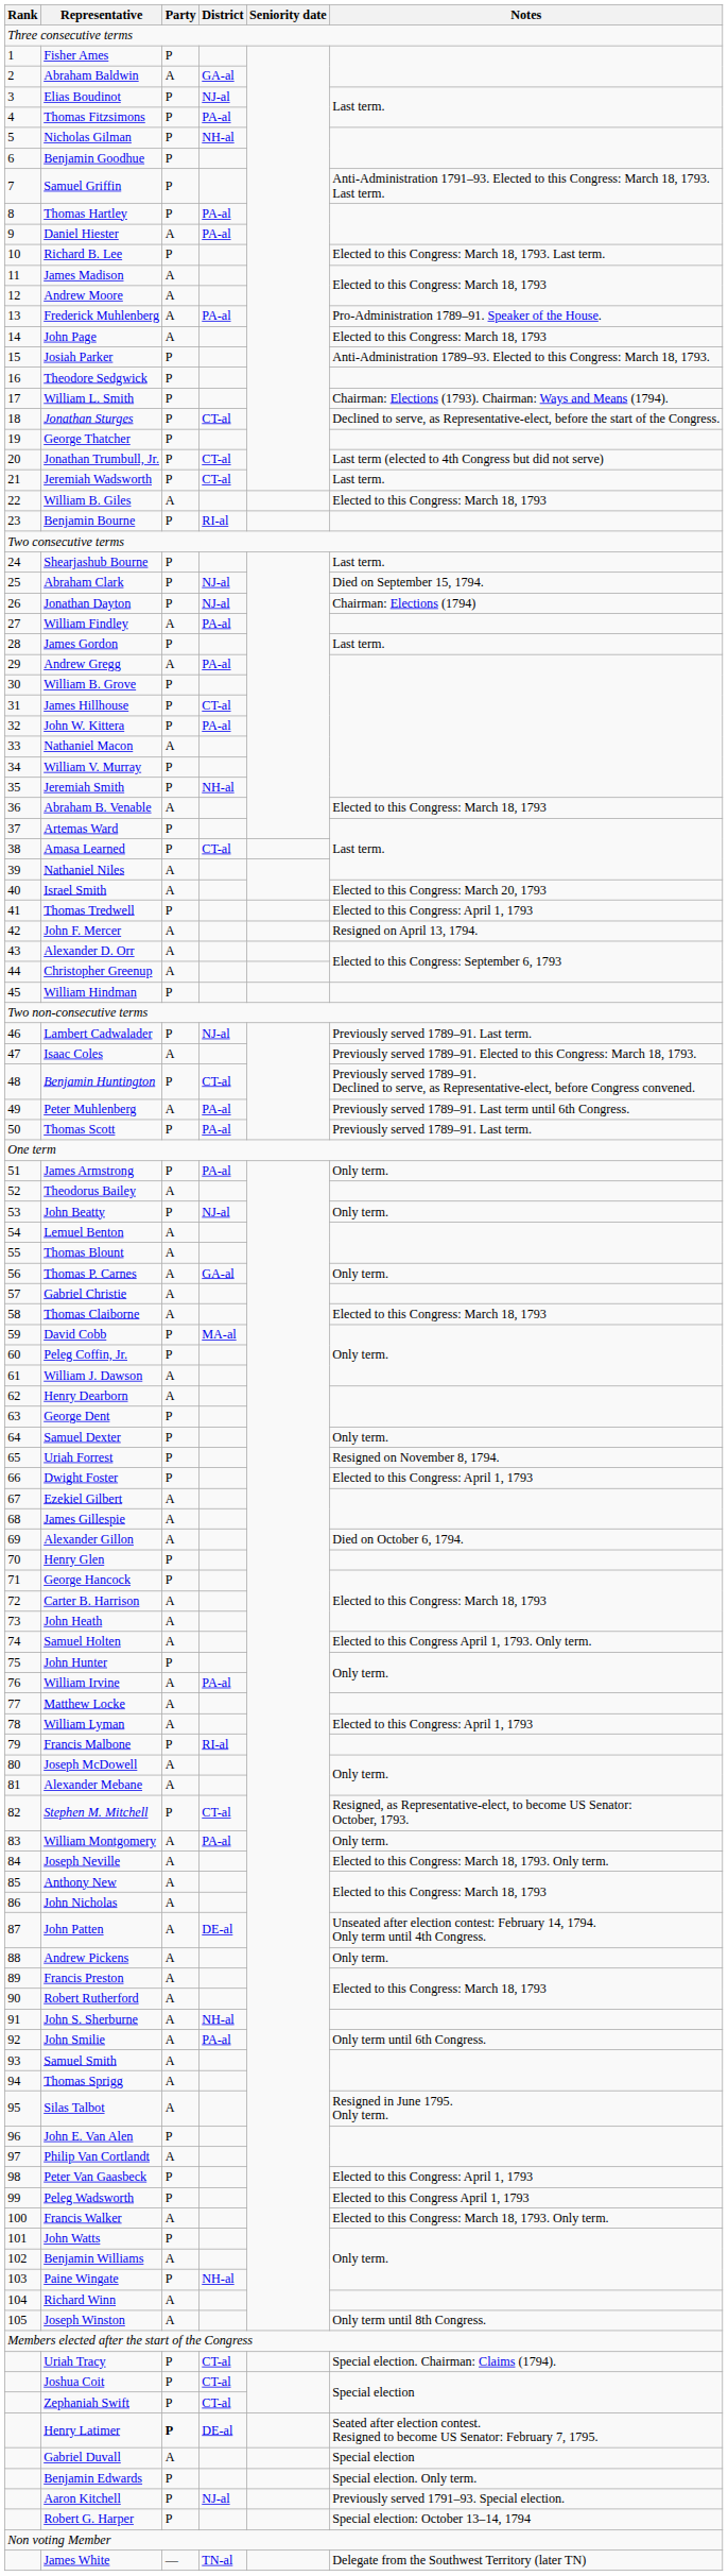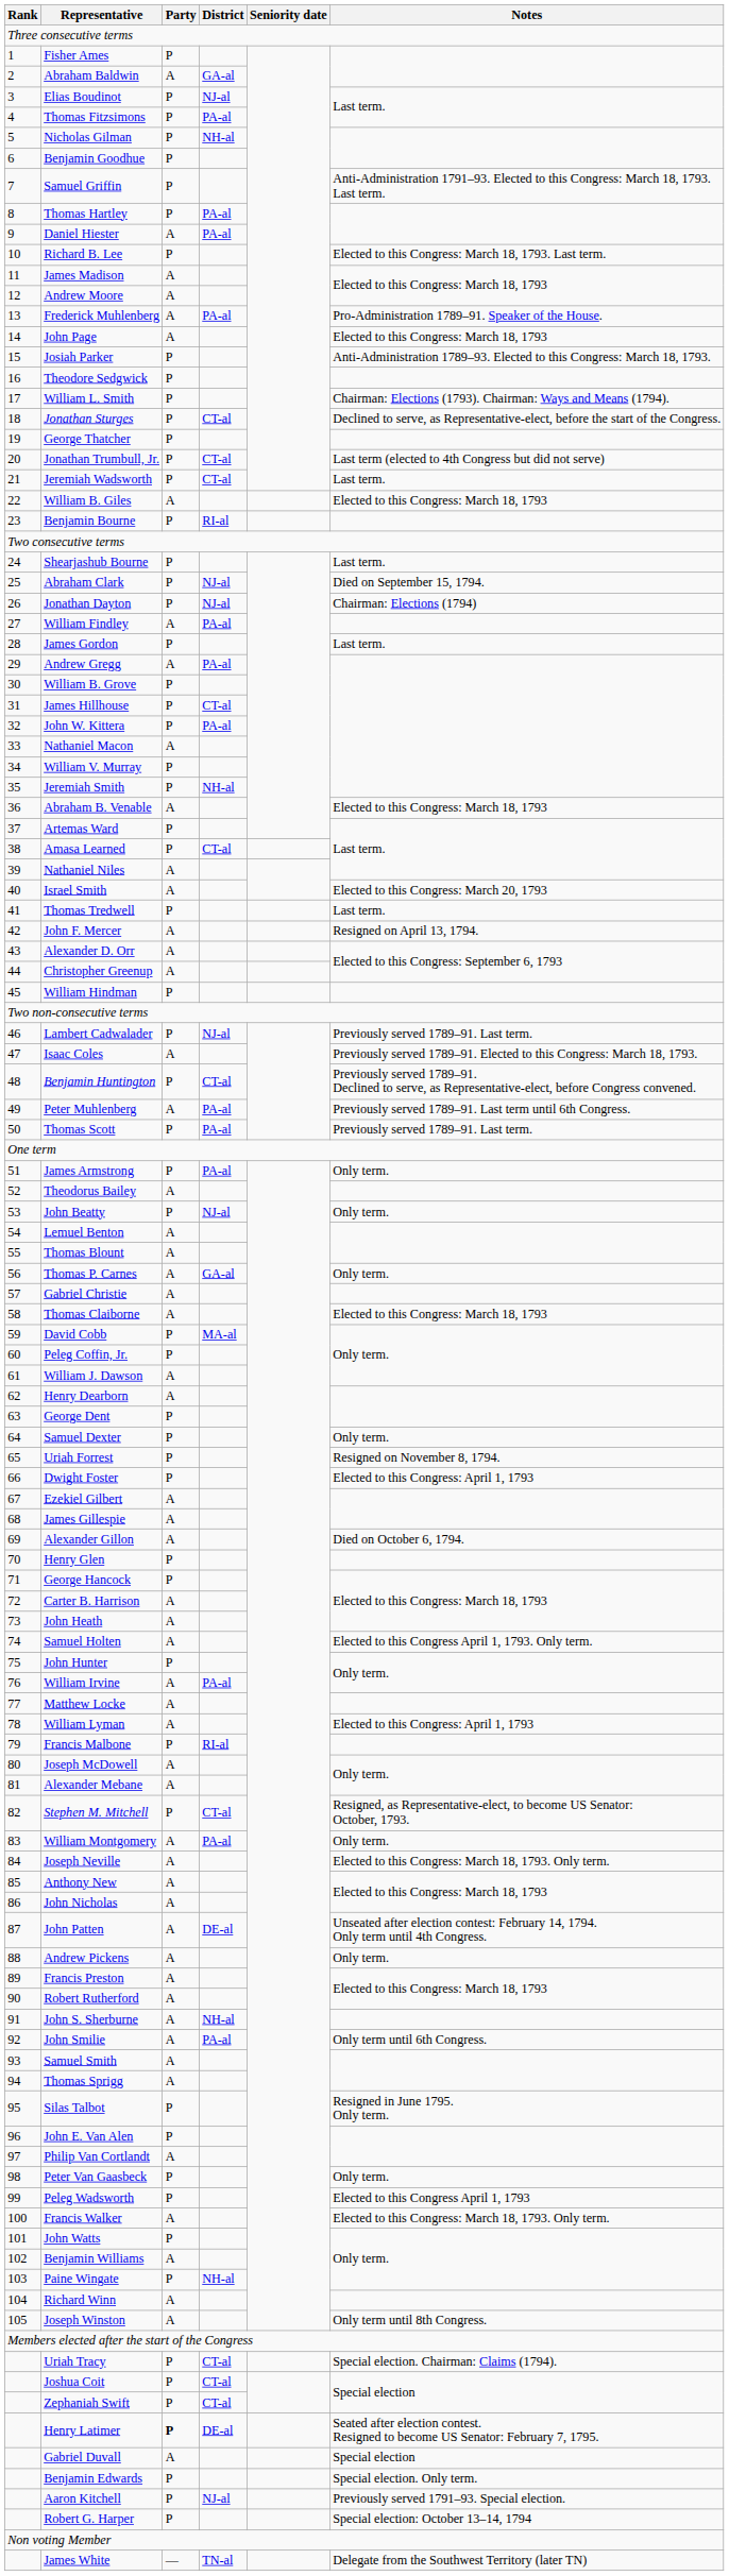 <table class="wikitable sortable">
 <tr valign=bottom>
 <th>Rank</th>
 <th>Representative</th>
 <th>Party</th>
 <th>District</th>
 <th>Seniority date</th>
 <th>Notes</th>
 </tr>
 <tr>
 <td colspan="6"><em>Three consecutive terms</em></td>
 </tr>
 <tr>
 <td>1</td>
 <td><a href='#'>Fisher Ames</a></td>
 <td>P</td>
 <td></td>
 <td rowspan=21></td>
 <td rowspan=2></td>
 </tr>
 <tr>
 <td>2</td>
 <td><a href='#'>Abraham Baldwin</a></td>
 <td>A</td>
 <td><a href='#'>GA-al</a></td>
 </tr>
 <tr>
 <td>3</td>
 <td><a href='#'>Elias Boudinot</a></td>
 <td>P</td>
 <td><a href='#'>NJ-al</a></td>
 <td rowspan=2>Last term.</td>
 </tr>
 <tr>
 <td>4</td>
 <td><a href='#'>Thomas Fitzsimons</a></td>
 <td>P</td>
 <td><a href='#'>PA-al</a></td>
 </tr>
 <tr>
 <td>5</td>
 <td><a href='#'>Nicholas Gilman</a></td>
 <td>P</td>
 <td><a href='#'>NH-al</a></td>
 <td rowspan=2></td>
 </tr>
 <tr>
 <td>6</td>
 <td><a href='#'>Benjamin Goodhue</a></td>
 <td>P</td>
 <td></td>
 </tr>
 <tr>
 <td>7</td>
 <td><a href='#'>Samuel Griffin</a></td>
 <td>P</td>
 <td></td>
 <td>Anti-Administration 1791–93. Elected to this Congress: March 18, 1793.<br>Last term.</td>
 </tr>
 <tr>
 <td>8</td>
 <td><a href='#'>Thomas Hartley</a></td>
 <td>P</td>
 <td><a href='#'>PA-al</a></td>
 <td rowspan=2></td>
 </tr>
 <tr>
 <td>9</td>
 <td><a href='#'>Daniel Hiester</a></td>
 <td>A</td>
 <td><a href='#'>PA-al</a></td>
 </tr>
 <tr>
 <td>10</td>
 <td><a href='#'>Richard B. Lee</a></td>
 <td>P</td>
 <td></td>
 <td>Elected to this Congress: March 18, 1793. Last term.</td>
 </tr>
 <tr>
 <td>11</td>
 <td><a href='#'>James Madison</a></td>
 <td>A</td>
 <td></td>
 <td rowspan=2>Elected to this Congress: March 18, 1793</td>
 </tr>
 <tr>
 <td>12</td>
 <td><a href='#'>Andrew Moore</a></td>
 <td>A</td>
 <td></td>
 </tr>
 <tr>
 <td>13</td>
 <td><a href='#'>Frederick Muhlenberg</a></td>
 <td>A</td>
 <td><a href='#'>PA-al</a></td>
 <td>Pro-Administration 1789–91. <a href='#'>Speaker of the House</a>.</td>
 </tr>
 <tr>
 <td>14</td>
 <td><a href='#'>John Page</a></td>
 <td>A</td>
 <td></td>
 <td>Elected to this Congress: March 18, 1793</td>
 </tr>
 <tr>
 <td>15</td>
 <td><a href='#'>Josiah Parker</a></td>
 <td>P</td>
 <td></td>
 <td>Anti-Administration 1789–93. Elected to this Congress: March 18, 1793.</td>
 </tr>
 <tr>
 <td>16</td>
 <td><a href='#'>Theodore Sedgwick</a></td>
 <td>P</td>
 <td></td>
 <td></td>
 </tr>
 <tr>
 <td>17</td>
 <td><a href='#'>William L. Smith</a></td>
 <td>P</td>
 <td></td>
 <td>Chairman: <a href='#'>Elections</a> (1793). Chairman: <a href='#'>Ways and Means</a> (1794).</td>
 </tr>
 <tr>
 <td>18</td>
 <td><em><a href='#'>Jonathan Sturges</a></em></td>
 <td>P</td>
 <td><a href='#'>CT-al</a></td>
 <td>Declined to serve, as Representative-elect, before the start of the Congress.</td>
 </tr>
 <tr>
 <td>19</td>
 <td><a href='#'>George Thatcher</a></td>
 <td>P</td>
 <td></td>
 <td></td>
 </tr>
 <tr>
 <td>20</td>
 <td><a href='#'>Jonathan Trumbull, Jr.</a></td>
 <td>P</td>
 <td><a href='#'>CT-al</a></td>
 <td>Last term (elected to 4th Congress but did not serve)</td>
 </tr>
 <tr>
 <td>21</td>
 <td><a href='#'>Jeremiah Wadsworth</a></td>
 <td>P</td>
 <td><a href='#'>CT-al</a></td>
 <td>Last term.</td>
 </tr>
 <tr>
 <td>22</td>
 <td><a href='#'>William B. Giles</a></td>
 <td>A</td>
 <td></td>
 <td></td>
 <td>Elected to this Congress: March 18, 1793</td>
 </tr>
 <tr>
 <td>23</td>
 <td><a href='#'>Benjamin Bourne</a></td>
 <td>P</td>
 <td><a href='#'>RI-al</a></td>
 <td></td>
 <td></td>
 </tr>
 <tr>
 <td colspan="6"><em>Two consecutive terms</em></td>
 </tr>
 <tr>
 <td>24</td>
 <td><a href='#'>Shearjashub Bourne</a></td>
 <td>P</td>
 <td></td>
 <td rowspan=14></td>
 <td>Last term.</td>
 </tr>
 <tr>
 <td>25</td>
 <td><a href='#'>Abraham Clark</a></td>
 <td>P</td>
 <td><a href='#'>NJ-al</a></td>
 <td>Died on September 15, 1794.</td>
 </tr>
 <tr>
 <td>26</td>
 <td><a href='#'>Jonathan Dayton</a></td>
 <td>P</td>
 <td><a href='#'>NJ-al</a></td>
 <td>Chairman: <a href='#'>Elections</a> (1794)</td>
 </tr>
 <tr>
 <td>27</td>
 <td><a href='#'>William Findley</a></td>
 <td>A</td>
 <td><a href='#'>PA-al</a></td>
 <td></td>
 </tr>
 <tr>
 <td>28</td>
 <td><a href='#'>James Gordon</a></td>
 <td>P</td>
 <td></td>
 <td>Last term.</td>
 </tr>
 <tr>
 <td>29</td>
 <td><a href='#'>Andrew Gregg</a></td>
 <td>A</td>
 <td><a href='#'>PA-al</a></td>
 <td rowspan=7></td>
 </tr>
 <tr>
 <td>30</td>
 <td><a href='#'>William B. Grove</a></td>
 <td>P</td>
 <td></td>
 </tr>
 <tr>
 <td>31</td>
 <td><a href='#'>James Hillhouse</a></td>
 <td>P</td>
 <td><a href='#'>CT-al</a></td>
 </tr>
 <tr>
 <td>32</td>
 <td><a href='#'>John W. Kittera</a></td>
 <td>P</td>
 <td><a href='#'>PA-al</a></td>
 </tr>
 <tr>
 <td>33</td>
 <td><a href='#'>Nathaniel Macon</a></td>
 <td>A</td>
 <td></td>
 </tr>
 <tr>
 <td>34</td>
 <td><a href='#'>William V. Murray</a></td>
 <td>P</td>
 <td></td>
 </tr>
 <tr>
 <td>35</td>
 <td><a href='#'>Jeremiah Smith</a></td>
 <td>P</td>
 <td><a href='#'>NH-al</a></td>
 </tr>
 <tr>
 <td>36</td>
 <td><a href='#'>Abraham B. Venable</a></td>
 <td>A</td>
 <td></td>
 <td>Elected to this Congress: March 18, 1793</td>
 </tr>
 <tr>
 <td>37</td>
 <td><a href='#'>Artemas Ward</a></td>
 <td>P</td>
 <td></td>
 <td rowspan=3>Last term.</td>
 </tr>
 <tr>
 <td>38</td>
 <td><a href='#'>Amasa Learned</a></td>
 <td>P</td>
 <td><a href='#'>CT-al</a></td>
 <td></td>
 </tr>
 <tr>
 <td>39</td>
 <td><a href='#'>Nathaniel Niles</a></td>
 <td>A</td>
 <td></td>
 <td rowspan=2></td>
 </tr>
 <tr>
 <td>40</td>
 <td><a href='#'>Israel Smith</a></td>
 <td>A</td>
 <td></td>
 <td>Elected to this Congress: March 20, 1793</td>
 </tr>
 <tr>
 <td>41</td>
 <td><a href='#'>Thomas Tredwell</a></td>
 <td>P</td>
 <td></td>
 <td></td>
-<td>Elected to this Congress: April 1, 1793</td>
+<td>Last term.</td>
 </tr>
 <tr>
 <td>42</td>
 <td><a href='#'>John F. Mercer</a></td>
 <td>A</td>
 <td></td>
 <td></td>
 <td>Resigned on April 13, 1794.</td>
 </tr>
 <tr>
 <td>43</td>
 <td><a href='#'>Alexander D. Orr</a></td>
 <td>A</td>
 <td></td>
 <td></td>
 <td rowspan=2>Elected to this Congress: September 6, 1793</td>
 </tr>
 <tr>
 <td>44</td>
 <td><a href='#'>Christopher Greenup</a></td>
 <td>A</td>
 <td></td>
 <td></td>
 </tr>
 <tr>
 <td>45</td>
 <td><a href='#'>William Hindman</a></td>
 <td>P</td>
 <td></td>
 <td></td>
 <td></td>
 </tr>
 <tr>
 <td colspan="6"><em>Two non-consecutive terms</em></td>
 </tr>
 <tr>
 <td>46</td>
 <td><a href='#'>Lambert Cadwalader</a></td>
 <td>P</td>
 <td><a href='#'>NJ-al</a></td>
 <td rowspan=5></td>
 <td>Previously served 1789–91. Last term.</td>
 </tr>
 <tr>
 <td>47</td>
 <td><a href='#'>Isaac Coles</a></td>
 <td>A</td>
 <td></td>
 <td>Previously served 1789–91. Elected to this Congress: March 18, 1793.</td>
 </tr>
 <tr>
 <td>48</td>
 <td><em><a href='#'>Benjamin Huntington</a></em></td>
 <td>P</td>
 <td><a href='#'>CT-al</a></td>
 <td>Previously served 1789–91.<br>Declined to serve, as Representative-elect, before Congress convened.</td>
 </tr>
 <tr>
 <td>49</td>
 <td><a href='#'>Peter Muhlenberg</a></td>
 <td>A</td>
 <td><a href='#'>PA-al</a></td>
 <td>Previously served 1789–91. Last term until 6th Congress.</td>
 </tr>
 <tr>
 <td>50</td>
 <td><a href='#'>Thomas Scott</a></td>
 <td>P</td>
 <td><a href='#'>PA-al</a></td>
 <td>Previously served 1789–91. Last term.</td>
 </tr>
 <tr>
 <td colspan="6"><em>One term</em></td>
 </tr>
 <tr>
 <td>51</td>
 <td><a href='#'>James Armstrong</a></td>
 <td>P</td>
 <td><a href='#'>PA-al</a></td>
 <td rowspan=55></td>
 <td>Only term.</td>
 </tr>
 <tr>
 <td>52</td>
 <td><a href='#'>Theodorus Bailey</a></td>
 <td>A</td>
 <td></td>
 <td></td>
 </tr>
 <tr>
 <td>53</td>
 <td><a href='#'>John Beatty</a></td>
 <td>P</td>
 <td><a href='#'>NJ-al</a></td>
 <td>Only term.</td>
 </tr>
 <tr>
 <td>54</td>
 <td><a href='#'>Lemuel Benton</a></td>
 <td>A</td>
 <td></td>
 <td rowspan=2></td>
 </tr>
 <tr>
 <td>55</td>
 <td><a href='#'>Thomas Blount</a></td>
 <td>A</td>
 <td></td>
 </tr>
 <tr>
 <td>56</td>
 <td><a href='#'>Thomas P. Carnes</a></td>
 <td>A</td>
 <td><a href='#'>GA-al</a></td>
 <td>Only term.</td>
 </tr>
 <tr>
 <td>57</td>
 <td><a href='#'>Gabriel Christie</a></td>
 <td>A</td>
 <td></td>
 <td></td>
 </tr>
 <tr>
 <td>58</td>
 <td><a href='#'>Thomas Claiborne</a></td>
 <td>A</td>
 <td></td>
 <td>Elected to this Congress: March 18, 1793</td>
 </tr>
 <tr>
 <td>59</td>
 <td><a href='#'>David Cobb</a></td>
 <td>P</td>
 <td><a href='#'>MA-al</a></td>
 <td rowspan=3>Only term.</td>
 </tr>
 <tr>
 <td>60</td>
 <td><a href='#'>Peleg Coffin, Jr.</a></td>
 <td>P</td>
 <td></td>
 </tr>
 <tr>
 <td>61</td>
 <td><a href='#'>William J. Dawson</a></td>
 <td>A</td>
 <td></td>
 </tr>
 <tr>
 <td>62</td>
 <td><a href='#'>Henry Dearborn</a></td>
 <td>A</td>
 <td></td>
 <td rowspan=2></td>
 </tr>
 <tr>
 <td>63</td>
 <td><a href='#'>George Dent</a></td>
 <td>P</td>
 <td></td>
 </tr>
 <tr>
 <td>64</td>
 <td><a href='#'>Samuel Dexter</a></td>
 <td>P</td>
 <td></td>
 <td>Only term.</td>
 </tr>
 <tr>
 <td>65</td>
 <td><a href='#'>Uriah Forrest</a></td>
 <td>P</td>
 <td></td>
 <td>Resigned on November 8, 1794.</td>
 </tr>
 <tr>
 <td>66</td>
 <td><a href='#'>Dwight Foster</a></td>
 <td>P</td>
 <td></td>
 <td>Elected to this Congress: April 1, 1793</td>
 </tr>
 <tr>
 <td>67</td>
 <td><a href='#'>Ezekiel Gilbert</a></td>
 <td>A</td>
 <td></td>
 <td rowspan=2></td>
 </tr>
 <tr>
 <td>68</td>
 <td><a href='#'>James Gillespie</a></td>
 <td>A</td>
 <td></td>
 </tr>
 <tr>
 <td>69</td>
 <td><a href='#'>Alexander Gillon</a></td>
 <td>A</td>
 <td></td>
 <td>Died on October 6, 1794.</td>
 </tr>
 <tr>
 <td>70</td>
 <td><a href='#'>Henry Glen</a></td>
 <td>P</td>
 <td></td>
 <td></td>
 </tr>
 <tr>
 <td>71</td>
 <td><a href='#'>George Hancock</a></td>
 <td>P</td>
 <td></td>
 <td Rowspan=3>Elected to this Congress: March 18, 1793</td>
 </tr>
 <tr>
 <td>72</td>
 <td><a href='#'>Carter B. Harrison</a></td>
 <td>A</td>
 <td></td>
 </tr>
 <tr>
 <td>73</td>
 <td><a href='#'>John Heath</a></td>
 <td>A</td>
 <td></td>
 </tr>
 <tr>
 <td>74</td>
 <td><a href='#'>Samuel Holten</a></td>
 <td>A</td>
 <td></td>
 <td>Elected to this Congress April 1, 1793. Only term.</td>
 </tr>
 <tr>
 <td>75</td>
 <td><a href='#'>John Hunter</a></td>
 <td>P</td>
 <td></td>
 <td rowspan=2>Only term.</td>
 </tr>
 <tr>
 <td>76</td>
 <td><a href='#'>William Irvine</a></td>
 <td>A</td>
 <td><a href='#'>PA-al</a></td>
 </tr>
 <tr>
 <td>77</td>
 <td><a href='#'>Matthew Locke</a></td>
 <td>A</td>
 <td></td>
 <td></td>
 </tr>
 <tr>
 <td>78</td>
 <td><a href='#'>William Lyman</a></td>
 <td>A</td>
 <td></td>
 <td>Elected to this Congress: April 1, 1793</td>
 </tr>
 <tr>
 <td>79</td>
 <td><a href='#'>Francis Malbone</a></td>
 <td>P</td>
 <td><a href='#'>RI-al</a></td>
 <td></td>
 </tr>
 <tr>
 <td>80</td>
 <td><a href='#'>Joseph McDowell</a></td>
 <td>A</td>
 <td></td>
 <td rowspan=2>Only term.</td>
 </tr>
 <tr>
 <td>81</td>
 <td><a href='#'>Alexander Mebane</a></td>
 <td>A</td>
 <td></td>
 </tr>
 <tr>
 <td>82</td>
 <td><em><a href='#'>Stephen M. Mitchell</a></em></td>
 <td>P</td>
 <td><a href='#'>CT-al</a></td>
 <td>Resigned, as Representative-elect, to become US Senator:<br> October, 1793.</td>
 </tr>
 <tr>
 <td>83</td>
 <td><a href='#'>William Montgomery</a></td>
 <td>A</td>
 <td><a href='#'>PA-al</a></td>
 <td>Only term.</td>
 </tr>
 <tr>
 <td>84</td>
 <td><a href='#'>Joseph Neville</a></td>
 <td>A</td>
 <td></td>
 <td>Elected to this Congress: March 18, 1793. Only term.</td>
 </tr>
 <tr>
 <td>85</td>
 <td><a href='#'>Anthony New</a></td>
 <td>A</td>
 <td></td>
 <td rowspan=2>Elected to this Congress: March 18, 1793</td>
 </tr>
 <tr>
 <td>86</td>
 <td><a href='#'>John Nicholas</a></td>
 <td>A</td>
 <td></td>
 </tr>
 <tr>
 <td>87</td>
 <td><a href='#'>John Patten</a></td>
 <td>A</td>
 <td><a href='#'>DE-al</a></td>
 <td>Unseated after election contest: February 14, 1794.<br>Only term until 4th Congress.</td>
 </tr>
 <tr>
 <td>88</td>
 <td><a href='#'>Andrew Pickens</a></td>
 <td>A</td>
 <td></td>
 <td>Only term.</td>
 </tr>
 <tr>
 <td>89</td>
 <td><a href='#'>Francis Preston</a></td>
 <td>A</td>
 <td></td>
 <td rowspan=2>Elected to this Congress: March 18, 1793</td>
 </tr>
 <tr>
 <td>90</td>
 <td><a href='#'>Robert Rutherford</a></td>
 <td>A</td>
 <td></td>
 </tr>
 <tr>
 <td>91</td>
 <td><a href='#'>John S. Sherburne</a></td>
 <td>A</td>
 <td><a href='#'>NH-al</a></td>
 <td></td>
 </tr>
 <tr>
 <td>92</td>
 <td><a href='#'>John Smilie</a></td>
 <td>A</td>
 <td><a href='#'>PA-al</a></td>
 <td>Only term until 6th Congress.</td>
 </tr>
 <tr>
 <td>93</td>
 <td><a href='#'>Samuel Smith</a></td>
 <td>A</td>
 <td></td>
 <td rowspan=2></td>
 </tr>
 <tr>
 <td>94</td>
 <td><a href='#'>Thomas Sprigg</a></td>
 <td>A</td>
 <td></td>
 </tr>
 <tr>
 <td>95</td>
 <td><a href='#'>Silas Talbot</a></td>
-<td>A</td>
+<td>P</td>
 <td></td>
 <td>Resigned in June 1795.<br>Only term.</td>
 </tr>
 <tr>
 <td>96</td>
 <td><a href='#'>John E. Van Alen</a></td>
 <td>P</td>
 <td></td>
 <td rowspan=2></td>
 </tr>
 <tr>
 <td>97</td>
 <td><a href='#'>Philip Van Cortlandt</a></td>
 <td>A</td>
 <td></td>
 </tr>
 <tr>
 <td>98</td>
 <td><a href='#'>Peter Van Gaasbeck</a></td>
 <td>P</td>
 <td></td>
-<td>Elected to this Congress: April 1, 1793</td>
+<td>Only term.</td>
 </tr>
 <tr>
 <td>99</td>
 <td><a href='#'>Peleg Wadsworth</a></td>
 <td>P</td>
 <td></td>
 <td>Elected to this Congress April 1, 1793</td>
 </tr>
 <tr>
 <td>100</td>
 <td><a href='#'>Francis Walker</a></td>
 <td>A</td>
 <td></td>
 <td>Elected to this Congress: March 18, 1793. Only term.</td>
 </tr>
 <tr>
 <td>101</td>
 <td><a href='#'>John Watts</a></td>
 <td>P</td>
 <td></td>
 <td rowspan=3>Only term.</td>
 </tr>
 <tr>
 <td>102</td>
 <td><a href='#'>Benjamin Williams</a></td>
 <td>A</td>
 <td></td>
 </tr>
 <tr>
 <td>103</td>
 <td><a href='#'>Paine Wingate</a></td>
 <td>P</td>
 <td><a href='#'>NH-al</a></td>
 </tr>
 <tr>
 <td>104</td>
 <td><a href='#'>Richard Winn</a></td>
 <td>A</td>
 <td></td>
 <td></td>
 </tr>
 <tr>
 <td>105</td>
 <td><a href='#'>Joseph Winston</a></td>
 <td>A</td>
 <td></td>
 <td>Only term until 8th Congress.</td>
 </tr>
 <tr>
 <td colspan="6"><em>Members elected after the start of the Congress</em></td>
 </tr>
 <tr>
 <td></td>
 <td><a href='#'>Uriah Tracy</a></td>
 <td>P</td>
 <td><a href='#'>CT-al</a></td>
 <td></td>
 <td>Special election. Chairman: <a href='#'>Claims</a> (1794).</td>
 </tr>
 <tr>
 <td></td>
 <td><a href='#'>Joshua Coit</a></td>
 <td>P</td>
 <td><a href='#'>CT-al</a></td>
 <td rowspan=2></td>
 <td rowspan=2>Special election</td>
 </tr>
 <tr>
 <td></td>
 <td><a href='#'>Zephaniah Swift</a></td>
 <td>P</td>
 <td><a href='#'>CT-al</a></td>
 </tr>
 <tr>
 <td></td>
 <td><a href='#'>Henry Latimer</a></td>
 <td><strong>P</strong></td>
 <td><a href='#'>DE-al</a></td>
 <td></td>
 <td>Seated after election contest.<br>Resigned to become US Senator: February 7, 1795.</td>
 </tr>
 <tr>
 <td></td>
 <td><a href='#'>Gabriel Duvall</a></td>
 <td>A</td>
 <td></td>
 <td></td>
 <td>Special election </td>
 </tr>
 <tr>
 <td></td>
 <td><a href='#'>Benjamin Edwards</a></td>
 <td>P</td>
 <td></td>
 <td></td>
 <td>Special election. Only term.</td>
 </tr>
 <tr>
 <td></td>
 <td><a href='#'>Aaron Kitchell</a></td>
 <td>P</td>
 <td><a href='#'>NJ-al</a></td>
 <td></td>
 <td>Previously served 1791–93. Special election.</td>
 </tr>
 <tr>
 <td></td>
 <td><a href='#'>Robert G. Harper</a></td>
 <td>P</td>
 <td></td>
 <td></td>
 <td>Special election: October 13–14, 1794 </td>
 </tr>
 <tr>
 <td colspan="6"><em>Non voting Member</em></td>
 </tr>
 <tr>
 <td></td>
 <td><a href='#'>James White</a></td>
 <td>—</td>
 <td><a href='#'>TN-al</a></td>
 <td></td>
 <td>Delegate from the Southwest Territory (later TN)</td>
 </tr>
 </table>
